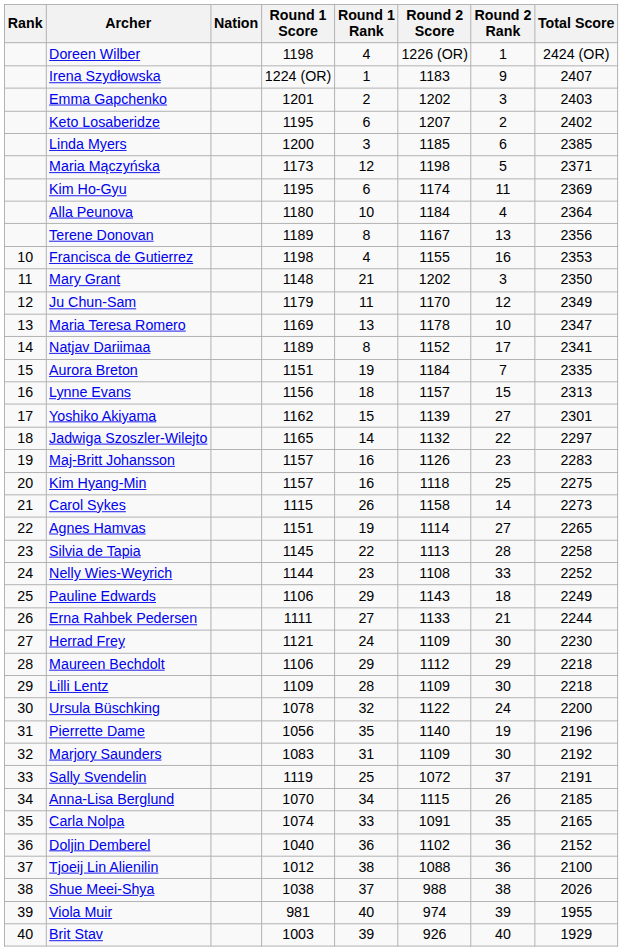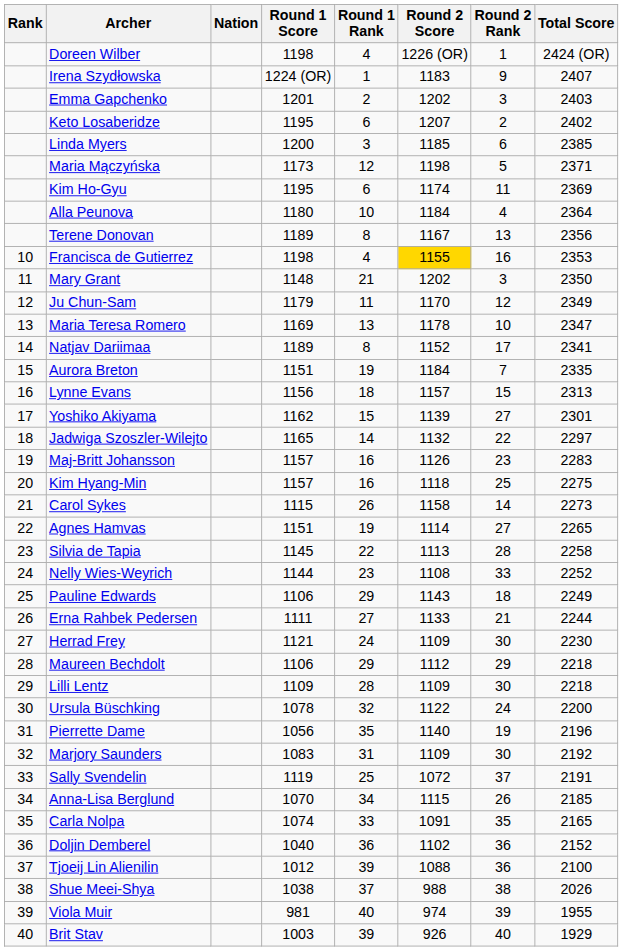 <table class="wikitable sortable" style="text-align:center;">
 <tr>
 <th>Rank</th>
 <th>Archer</th>
 <th>Nation</th>
 <th>Round 1 <br> Score</th>
 <th>Round 1 <br> Rank</th>
 <th>Round 2 <br> Score</th>
 <th>Round 2 <br> Rank</th>
 <th>Total Score</th>
 </tr>
 <tr>
 <td></td>
 <td align=left><a href='#'>Doreen Wilber</a></td>
 <td align=left></td>
 <td>1198</td>
 <td>4</td>
 <td>1226 (OR)</td>
 <td>1</td>
 <td>2424 (OR)</td>
 </tr>
 <tr>
 <td></td>
 <td align=left><a href='#'>Irena Szydłowska</a></td>
 <td align=left></td>
 <td>1224 (OR)</td>
 <td>1</td>
 <td>1183</td>
 <td>9</td>
 <td>2407</td>
 </tr>
 <tr>
 <td></td>
 <td align=left><a href='#'>Emma Gapchenko</a></td>
 <td align=left></td>
 <td>1201</td>
 <td>2</td>
 <td>1202</td>
 <td>3</td>
 <td>2403</td>
 </tr>
 <tr>
 <td></td>
 <td align=left><a href='#'>Keto Losaberidze</a></td>
 <td align=left></td>
 <td>1195</td>
 <td>6</td>
 <td>1207</td>
 <td>2</td>
 <td>2402</td>
 </tr>
 <tr>
 <td></td>
 <td align=left><a href='#'>Linda Myers</a></td>
 <td align=left></td>
 <td>1200</td>
 <td>3</td>
 <td>1185</td>
 <td>6</td>
 <td>2385</td>
 </tr>
 <tr>
 <td></td>
 <td align=left><a href='#'>Maria Mączyńska</a></td>
 <td align=left></td>
 <td>1173</td>
 <td>12</td>
 <td>1198</td>
 <td>5</td>
 <td>2371</td>
 </tr>
 <tr>
 <td></td>
 <td align=left><a href='#'>Kim Ho-Gyu</a></td>
 <td align=left></td>
 <td>1195</td>
 <td>6</td>
 <td>1174</td>
 <td>11</td>
 <td>2369</td>
 </tr>
 <tr>
 <td></td>
 <td align=left><a href='#'>Alla Peunova</a></td>
 <td align=left></td>
 <td>1180</td>
 <td>10</td>
 <td>1184</td>
 <td>4</td>
 <td>2364</td>
 </tr>
 <tr>
 <td></td>
 <td align=left><a href='#'>Terene Donovan</a></td>
 <td align=left></td>
 <td>1189</td>
 <td>8</td>
 <td>1167</td>
 <td>13</td>
 <td>2356</td>
 </tr>
 <tr>
 <td>10</td>
 <td align=left><a href='#'>Francisca de Gutierrez</a></td>
 <td align=left></td>
 <td>1198</td>
 <td>4</td>
-<td>1155</td>
+<td style="background: gold;">1155</td>
 <td>16</td>
 <td>2353</td>
 </tr>
 <tr>
 <td>11</td>
 <td align=left><a href='#'>Mary Grant</a></td>
 <td align=left></td>
 <td>1148</td>
 <td>21</td>
 <td>1202</td>
 <td>3</td>
 <td>2350</td>
 </tr>
 <tr>
 <td>12</td>
 <td align=left><a href='#'>Ju Chun-Sam</a></td>
 <td align=left></td>
 <td>1179</td>
 <td>11</td>
 <td>1170</td>
 <td>12</td>
 <td>2349</td>
 </tr>
 <tr>
 <td>13</td>
 <td align=left><a href='#'>Maria Teresa Romero</a></td>
 <td align=left></td>
 <td>1169</td>
 <td>13</td>
 <td>1178</td>
 <td>10</td>
 <td>2347</td>
 </tr>
 <tr>
 <td>14</td>
 <td align=left><a href='#'>Natjav Dariimaa</a></td>
 <td align=left></td>
 <td>1189</td>
 <td>8</td>
 <td>1152</td>
 <td>17</td>
 <td>2341</td>
 </tr>
 <tr>
 <td>15</td>
 <td align=left><a href='#'>Aurora Breton</a></td>
 <td align=left></td>
 <td>1151</td>
 <td>19</td>
 <td>1184</td>
 <td>7</td>
 <td>2335</td>
 </tr>
 <tr>
 <td>16</td>
 <td align=left><a href='#'>Lynne Evans</a></td>
 <td align=left></td>
 <td>1156</td>
 <td>18</td>
 <td>1157</td>
 <td>15</td>
 <td>2313</td>
 </tr>
 <tr>
 <td>17</td>
 <td align=left><a href='#'>Yoshiko Akiyama</a></td>
 <td align=left></td>
 <td>1162</td>
 <td>15</td>
 <td>1139</td>
 <td>27</td>
 <td>2301</td>
 </tr>
 <tr>
 <td>18</td>
 <td align=left><a href='#'>Jadwiga Szoszler-Wilejto</a></td>
 <td align=left></td>
 <td>1165</td>
 <td>14</td>
 <td>1132</td>
 <td>22</td>
 <td>2297</td>
 </tr>
 <tr>
 <td>19</td>
 <td align=left><a href='#'>Maj-Britt Johansson</a></td>
 <td align=left></td>
 <td>1157</td>
 <td>16</td>
 <td>1126</td>
 <td>23</td>
 <td>2283</td>
 </tr>
 <tr>
 <td>20</td>
 <td align=left><a href='#'>Kim Hyang-Min</a></td>
 <td align=left></td>
 <td>1157</td>
 <td>16</td>
 <td>1118</td>
 <td>25</td>
 <td>2275</td>
 </tr>
 <tr>
 <td>21</td>
 <td align=left><a href='#'>Carol Sykes</a></td>
 <td align=left></td>
 <td>1115</td>
 <td>26</td>
 <td>1158</td>
 <td>14</td>
 <td>2273</td>
 </tr>
 <tr>
 <td>22</td>
 <td align=left><a href='#'>Agnes Hamvas</a></td>
 <td align=left></td>
 <td>1151</td>
 <td>19</td>
 <td>1114</td>
 <td>27</td>
 <td>2265</td>
 </tr>
 <tr>
 <td>23</td>
 <td align=left><a href='#'>Silvia de Tapia</a></td>
 <td align=left></td>
 <td>1145</td>
 <td>22</td>
 <td>1113</td>
 <td>28</td>
 <td>2258</td>
 </tr>
 <tr>
 <td>24</td>
 <td align=left><a href='#'>Nelly Wies-Weyrich</a></td>
 <td align=left></td>
 <td>1144</td>
 <td>23</td>
 <td>1108</td>
 <td>33</td>
 <td>2252</td>
 </tr>
 <tr>
 <td>25</td>
 <td align=left><a href='#'>Pauline Edwards</a></td>
 <td align=left></td>
 <td>1106</td>
 <td>29</td>
 <td>1143</td>
 <td>18</td>
 <td>2249</td>
 </tr>
 <tr>
 <td>26</td>
 <td align=left><a href='#'>Erna Rahbek Pedersen</a></td>
 <td align=left></td>
 <td>1111</td>
 <td>27</td>
 <td>1133</td>
 <td>21</td>
 <td>2244</td>
 </tr>
 <tr>
 <td>27</td>
 <td align=left><a href='#'>Herrad Frey</a></td>
 <td align=left></td>
 <td>1121</td>
 <td>24</td>
 <td>1109</td>
 <td>30</td>
 <td>2230</td>
 </tr>
 <tr>
 <td>28</td>
 <td align=left><a href='#'>Maureen Bechdolt</a></td>
 <td align=left></td>
 <td>1106</td>
 <td>29</td>
 <td>1112</td>
 <td>29</td>
 <td>2218</td>
 </tr>
 <tr>
 <td>29</td>
 <td align=left><a href='#'>Lilli Lentz</a></td>
 <td align=left></td>
 <td>1109</td>
 <td>28</td>
 <td>1109</td>
 <td>30</td>
 <td>2218</td>
 </tr>
 <tr>
 <td>30</td>
 <td align=left><a href='#'>Ursula Büschking</a></td>
 <td align=left></td>
 <td>1078</td>
 <td>32</td>
 <td>1122</td>
 <td>24</td>
 <td>2200</td>
 </tr>
 <tr>
 <td>31</td>
 <td align=left><a href='#'>Pierrette Dame</a></td>
 <td align=left></td>
 <td>1056</td>
 <td>35</td>
 <td>1140</td>
 <td>19</td>
 <td>2196</td>
 </tr>
 <tr>
 <td>32</td>
 <td align=left><a href='#'>Marjory Saunders</a></td>
 <td align=left></td>
 <td>1083</td>
 <td>31</td>
 <td>1109</td>
 <td>30</td>
 <td>2192</td>
 </tr>
 <tr>
 <td>33</td>
 <td align=left><a href='#'>Sally Svendelin</a></td>
 <td align=left></td>
 <td>1119</td>
 <td>25</td>
 <td>1072</td>
 <td>37</td>
 <td>2191</td>
 </tr>
 <tr>
 <td>34</td>
 <td align=left><a href='#'>Anna-Lisa Berglund</a></td>
 <td align=left></td>
 <td>1070</td>
 <td>34</td>
 <td>1115</td>
 <td>26</td>
 <td>2185</td>
 </tr>
 <tr>
 <td>35</td>
 <td align=left><a href='#'>Carla Nolpa</a></td>
 <td align=left></td>
 <td>1074</td>
 <td>33</td>
 <td>1091</td>
 <td>35</td>
 <td>2165</td>
 </tr>
 <tr>
 <td>36</td>
 <td align=left><a href='#'>Doljin Demberel</a></td>
 <td align=left></td>
 <td>1040</td>
 <td>36</td>
 <td>1102</td>
 <td>36</td>
 <td>2152</td>
 </tr>
 <tr>
 <td>37</td>
 <td align=left><a href='#'>Tjoeij Lin Alienilin</a></td>
 <td align=left></td>
 <td>1012</td>
-<td>38</td>
+<td>39</td>
 <td>1088</td>
 <td>36</td>
 <td>2100</td>
 </tr>
 <tr>
 <td>38</td>
 <td align=left><a href='#'>Shue Meei-Shya</a></td>
 <td align=left></td>
 <td>1038</td>
 <td>37</td>
 <td>988</td>
 <td>38</td>
 <td>2026</td>
 </tr>
 <tr>
 <td>39</td>
 <td align=left><a href='#'>Viola Muir</a></td>
 <td align=left></td>
 <td>981</td>
 <td>40</td>
 <td>974</td>
 <td>39</td>
 <td>1955</td>
 </tr>
 <tr>
 <td>40</td>
 <td align=left><a href='#'>Brit Stav</a></td>
 <td align=left></td>
 <td>1003</td>
 <td>39</td>
 <td>926</td>
 <td>40</td>
 <td>1929</td>
 </tr>
 </table>
